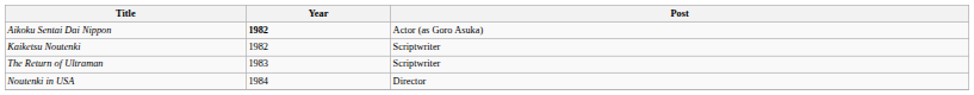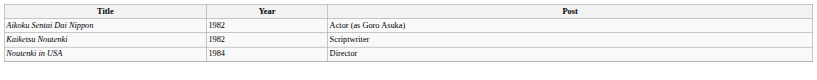 <table class="wikitable" style="font-size: small; width: 100%; text-align: left;">
 <tr>
 <th style="width: 25%;">Title</th>
 <th style="width: 15%;">Year</th>
 <th style="width: 60%;">Post</th>
 </tr>
 <tr>
 <td><em>Aikoku Sentai Dai Nippon</em></td>
-<td><strong>1982</strong></td>
+<td>1982</td>
 <td>Actor (as Goro Asuka)</td>
 </tr>
 <tr>
 <td><em>Kaiketsu Noutenki</em></td>
 <td>1982</td>
-<td>Scriptwriter</td>
-</tr>
-<tr>
-<td><em>The Return of Ultraman</em></td>
-<td>1983</td>
 <td>Scriptwriter</td>
 </tr>
 <tr>
 <td><em>Noutenki in USA</em></td>
 <td>1984</td>
 <td>Director</td>
 </tr>
 <tr>
 </tr>
 </table>
